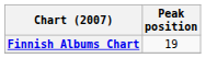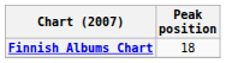 <table class="wikitable plainrowheaders" style="text-align:center;">
 <tr>
 <th scope="col">Chart (2007)</th>
 <th scope="col">Peak<br>position</th>
 </tr>
 <tr>
 <th scope="row"><a href='#'>Finnish Albums Chart</a></th>
-<td>19</td>
+<td>18</td>
 </tr>
 <tr>
 </tr>
 </table>
